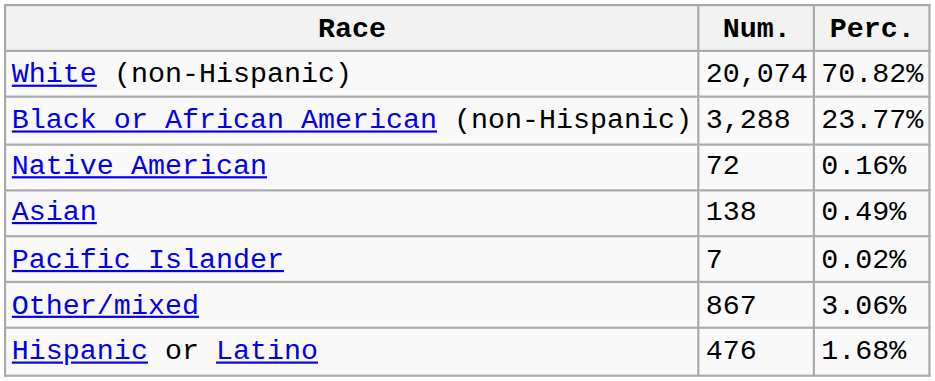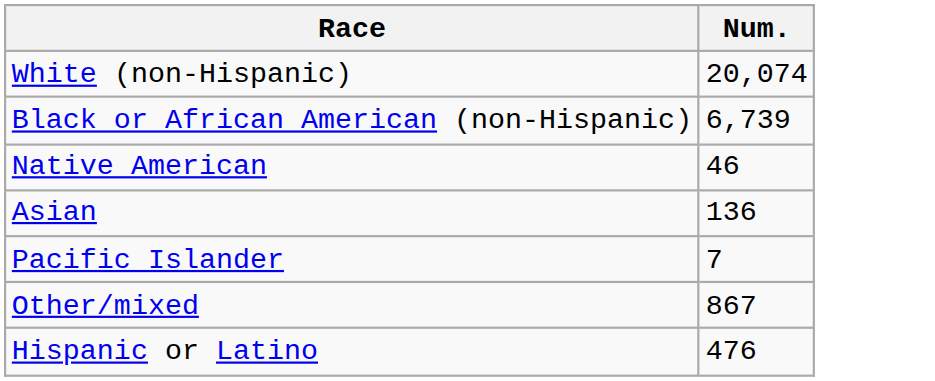 <table class="wikitable">
 <tr>
 <th>Race</th>
 <th>Num.</th>
-<th>Perc.</th>
 </tr>
 <tr>
 <td><a href='#'>White</a> (non-Hispanic)</td>
 <td>20,074</td>
-<td>70.82%</td>
 </tr>
 <tr>
 <td><a href='#'>Black or African American</a> (non-Hispanic)</td>
-<td>3,288</td>
-<td>23.77%</td>
+<td>6,739</td>
 </tr>
 <tr>
 <td><a href='#'>Native American</a></td>
-<td>72</td>
-<td>0.16%</td>
+<td>46</td>
 </tr>
 <tr>
 <td><a href='#'>Asian</a></td>
-<td>138</td>
-<td>0.49%</td>
+<td>136</td>
 </tr>
 <tr>
 <td><a href='#'>Pacific Islander</a></td>
 <td>7</td>
-<td>0.02%</td>
 </tr>
 <tr>
 <td><a href='#'>Other/mixed</a></td>
 <td>867</td>
-<td>3.06%</td>
 </tr>
 <tr>
 <td><a href='#'>Hispanic</a> or <a href='#'>Latino</a></td>
 <td>476</td>
-<td>1.68%</td>
 </tr>
 </table>
